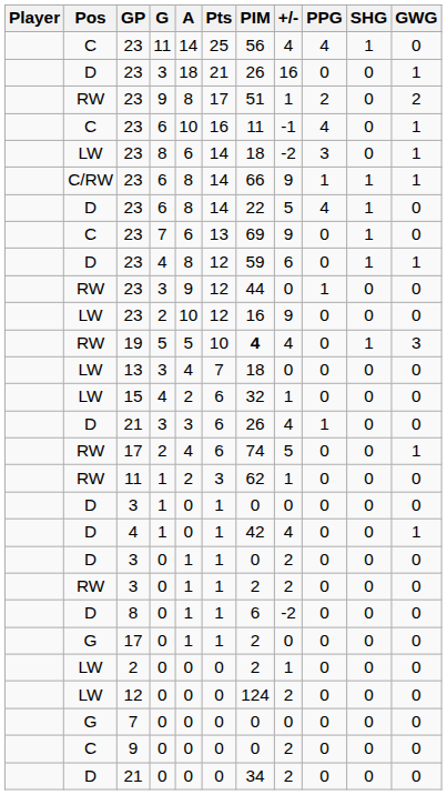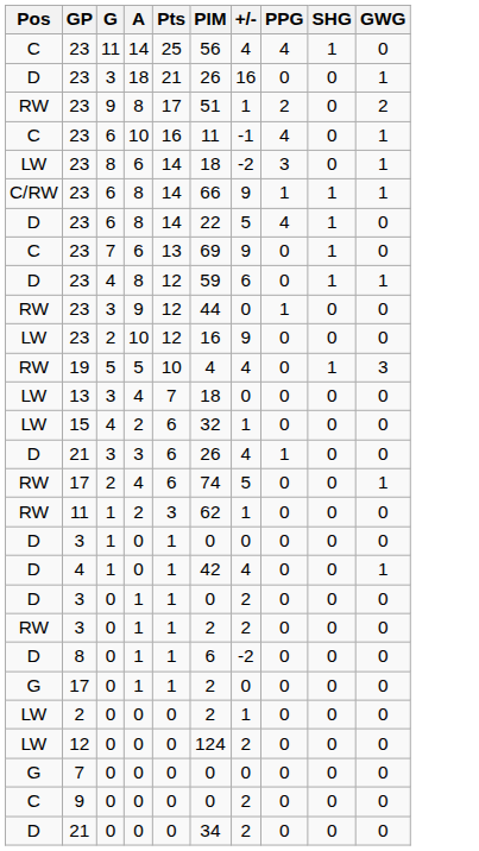 <table class="wikitable sortable" style="text-align:center;">
 <tr>
-<th>Player</th>
 <th title="Position">Pos</th>
 <th title="Games played">GP</th>
 <th title="Goals">G</th>
 <th title="Assists">A</th>
 <th title="Points">Pts</th>
 <th title="Penalties in Minutes">PIM</th>
 <th title="Plus/minus">+/-</th>
 <th title="Power play goals">PPG</th>
 <th title="Short-handed goals">SHG</th>
 <th title="Game-winning goals">GWG</th>
 </tr>
 <tr>
-<td style="text-align:left;"></td>
 <td>C</td>
 <td>23</td>
 <td>11</td>
 <td>14</td>
 <td>25</td>
 <td>56</td>
 <td>4</td>
 <td>4</td>
 <td>1</td>
 <td>0</td>
 </tr>
 <tr>
-<td style="text-align:left;"></td>
 <td>D</td>
 <td>23</td>
 <td>3</td>
 <td>18</td>
 <td>21</td>
 <td>26</td>
 <td>16</td>
 <td>0</td>
 <td>0</td>
 <td>1</td>
 </tr>
 <tr>
-<td style="text-align:left;"></td>
 <td>RW</td>
 <td>23</td>
 <td>9</td>
 <td>8</td>
 <td>17</td>
 <td>51</td>
 <td>1</td>
 <td>2</td>
 <td>0</td>
 <td>2</td>
 </tr>
 <tr>
-<td style="text-align:left;"></td>
 <td>C</td>
 <td>23</td>
 <td>6</td>
 <td>10</td>
 <td>16</td>
 <td>11</td>
 <td>-1</td>
 <td>4</td>
 <td>0</td>
 <td>1</td>
 </tr>
 <tr>
-<td style="text-align:left;"></td>
 <td>LW</td>
 <td>23</td>
 <td>8</td>
 <td>6</td>
 <td>14</td>
 <td>18</td>
 <td>-2</td>
 <td>3</td>
 <td>0</td>
 <td>1</td>
 </tr>
 <tr>
-<td style="text-align:left;"></td>
 <td>C/RW</td>
 <td>23</td>
 <td>6</td>
 <td>8</td>
 <td>14</td>
 <td>66</td>
 <td>9</td>
 <td>1</td>
 <td>1</td>
 <td>1</td>
 </tr>
 <tr>
-<td style="text-align:left;"></td>
 <td>D</td>
 <td>23</td>
 <td>6</td>
 <td>8</td>
 <td>14</td>
 <td>22</td>
 <td>5</td>
 <td>4</td>
 <td>1</td>
 <td>0</td>
 </tr>
 <tr>
-<td style="text-align:left;"></td>
 <td>C</td>
 <td>23</td>
 <td>7</td>
 <td>6</td>
 <td>13</td>
 <td>69</td>
 <td>9</td>
 <td>0</td>
 <td>1</td>
 <td>0</td>
 </tr>
 <tr>
-<td style="text-align:left;"></td>
 <td>D</td>
 <td>23</td>
 <td>4</td>
 <td>8</td>
 <td>12</td>
 <td>59</td>
 <td>6</td>
 <td>0</td>
 <td>1</td>
 <td>1</td>
 </tr>
 <tr>
-<td style="text-align:left;"></td>
 <td>RW</td>
 <td>23</td>
 <td>3</td>
 <td>9</td>
 <td>12</td>
 <td>44</td>
 <td>0</td>
 <td>1</td>
 <td>0</td>
 <td>0</td>
 </tr>
 <tr>
-<td style="text-align:left;"></td>
 <td>LW</td>
 <td>23</td>
 <td>2</td>
 <td>10</td>
 <td>12</td>
 <td>16</td>
 <td>9</td>
 <td>0</td>
 <td>0</td>
 <td>0</td>
 </tr>
 <tr>
-<td style="text-align:left;"></td>
 <td>RW</td>
 <td>19</td>
 <td>5</td>
 <td>5</td>
 <td>10</td>
-<td><strong>4</strong></td>
+<td>4</td>
 <td>4</td>
 <td>0</td>
 <td>1</td>
 <td>3</td>
 </tr>
 <tr>
-<td style="text-align:left;"></td>
 <td>LW</td>
 <td>13</td>
 <td>3</td>
 <td>4</td>
 <td>7</td>
 <td>18</td>
 <td>0</td>
 <td>0</td>
 <td>0</td>
 <td>0</td>
 </tr>
 <tr>
-<td style="text-align:left;"></td>
 <td>LW</td>
 <td>15</td>
 <td>4</td>
 <td>2</td>
 <td>6</td>
 <td>32</td>
 <td>1</td>
 <td>0</td>
 <td>0</td>
 <td>0</td>
 </tr>
 <tr>
-<td style="text-align:left;"></td>
 <td>D</td>
 <td>21</td>
 <td>3</td>
 <td>3</td>
 <td>6</td>
 <td>26</td>
 <td>4</td>
 <td>1</td>
 <td>0</td>
 <td>0</td>
 </tr>
 <tr>
-<td style="text-align:left;"></td>
 <td>RW</td>
 <td>17</td>
 <td>2</td>
 <td>4</td>
 <td>6</td>
 <td>74</td>
 <td>5</td>
 <td>0</td>
 <td>0</td>
 <td>1</td>
 </tr>
 <tr>
-<td style="text-align:left;"></td>
 <td>RW</td>
 <td>11</td>
 <td>1</td>
 <td>2</td>
 <td>3</td>
 <td>62</td>
 <td>1</td>
 <td>0</td>
 <td>0</td>
 <td>0</td>
 </tr>
 <tr>
-<td style="text-align:left;"></td>
 <td>D</td>
 <td>3</td>
 <td>1</td>
 <td>0</td>
 <td>1</td>
 <td>0</td>
 <td>0</td>
 <td>0</td>
 <td>0</td>
 <td>0</td>
 </tr>
 <tr>
-<td style="text-align:left;"></td>
 <td>D</td>
 <td>4</td>
 <td>1</td>
 <td>0</td>
 <td>1</td>
 <td>42</td>
 <td>4</td>
 <td>0</td>
 <td>0</td>
 <td>1</td>
 </tr>
 <tr>
-<td style="text-align:left;"></td>
 <td>D</td>
 <td>3</td>
 <td>0</td>
 <td>1</td>
 <td>1</td>
 <td>0</td>
 <td>2</td>
 <td>0</td>
 <td>0</td>
 <td>0</td>
 </tr>
 <tr>
-<td style="text-align:left;"></td>
 <td>RW</td>
 <td>3</td>
 <td>0</td>
 <td>1</td>
 <td>1</td>
 <td>2</td>
 <td>2</td>
 <td>0</td>
 <td>0</td>
 <td>0</td>
 </tr>
 <tr>
-<td style="text-align:left;"></td>
 <td>D</td>
 <td>8</td>
 <td>0</td>
 <td>1</td>
 <td>1</td>
 <td>6</td>
 <td>-2</td>
 <td>0</td>
 <td>0</td>
 <td>0</td>
 </tr>
 <tr>
-<td style="text-align:left;"></td>
 <td>G</td>
 <td>17</td>
 <td>0</td>
 <td>1</td>
 <td>1</td>
 <td>2</td>
 <td>0</td>
 <td>0</td>
 <td>0</td>
 <td>0</td>
 </tr>
 <tr>
-<td style="text-align:left;"></td>
 <td>LW</td>
 <td>2</td>
 <td>0</td>
 <td>0</td>
 <td>0</td>
 <td>2</td>
 <td>1</td>
 <td>0</td>
 <td>0</td>
 <td>0</td>
 </tr>
 <tr>
-<td style="text-align:left;"></td>
 <td>LW</td>
 <td>12</td>
 <td>0</td>
 <td>0</td>
 <td>0</td>
 <td>124</td>
 <td>2</td>
 <td>0</td>
 <td>0</td>
 <td>0</td>
 </tr>
 <tr>
-<td style="text-align:left;"></td>
 <td>G</td>
 <td>7</td>
 <td>0</td>
 <td>0</td>
 <td>0</td>
 <td>0</td>
 <td>0</td>
 <td>0</td>
 <td>0</td>
 <td>0</td>
 </tr>
 <tr>
-<td style="text-align:left;"></td>
 <td>C</td>
 <td>9</td>
 <td>0</td>
 <td>0</td>
 <td>0</td>
 <td>0</td>
 <td>2</td>
 <td>0</td>
 <td>0</td>
 <td>0</td>
 </tr>
 <tr>
-<td style="text-align:left;"></td>
 <td>D</td>
 <td>21</td>
 <td>0</td>
 <td>0</td>
 <td>0</td>
 <td>34</td>
 <td>2</td>
 <td>0</td>
 <td>0</td>
 <td>0</td>
 </tr>
 </table>
